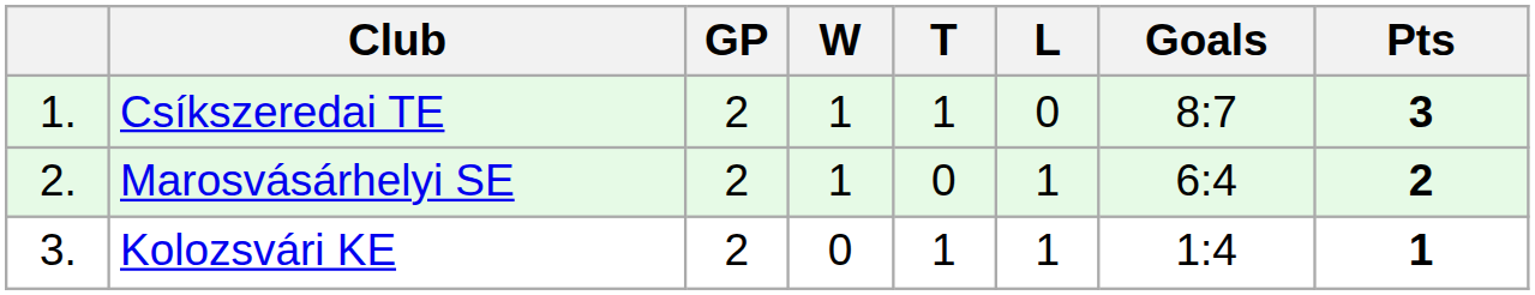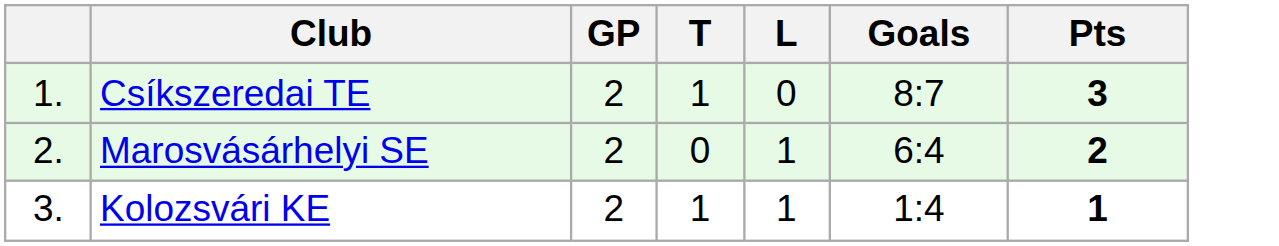 <table class="wikitable">
 <tr>
 <th width="30"></th>
 <th width="200">Club</th>
 <th width="30">GP</th>
-<th width="30">W</th>
 <th width="30">T</th>
 <th width="30">L</th>
 <th width="70">Goals</th>
 <th width="70">Pts</th>
 </tr>
 <tr bgcolor="#e6fae6" align="center">
 <td>1.</td>
 <td align="left"><a href='#'>Csíkszeredai TE</a></td>
 <td>2</td>
 <td>1</td>
-<td>1</td>
 <td>0</td>
 <td>8:7</td>
 <td><strong>3</strong></td>
 </tr>
 <tr bgcolor="#e6fae6" align="center">
 <td>2.</td>
 <td align="left"><a href='#'>Marosvásárhelyi SE</a></td>
 <td>2</td>
-<td>1</td>
 <td>0</td>
 <td>1</td>
 <td>6:4</td>
 <td><strong>2</strong></td>
 </tr>
 <tr bgcolor="#FFFFFF" align="center">
 <td>3.</td>
 <td align="left"><a href='#'>Kolozsvári KE</a></td>
 <td>2</td>
-<td>0</td>
 <td>1</td>
 <td>1</td>
 <td>1:4</td>
 <td><strong>1</strong></td>
 </tr>
 </table>
